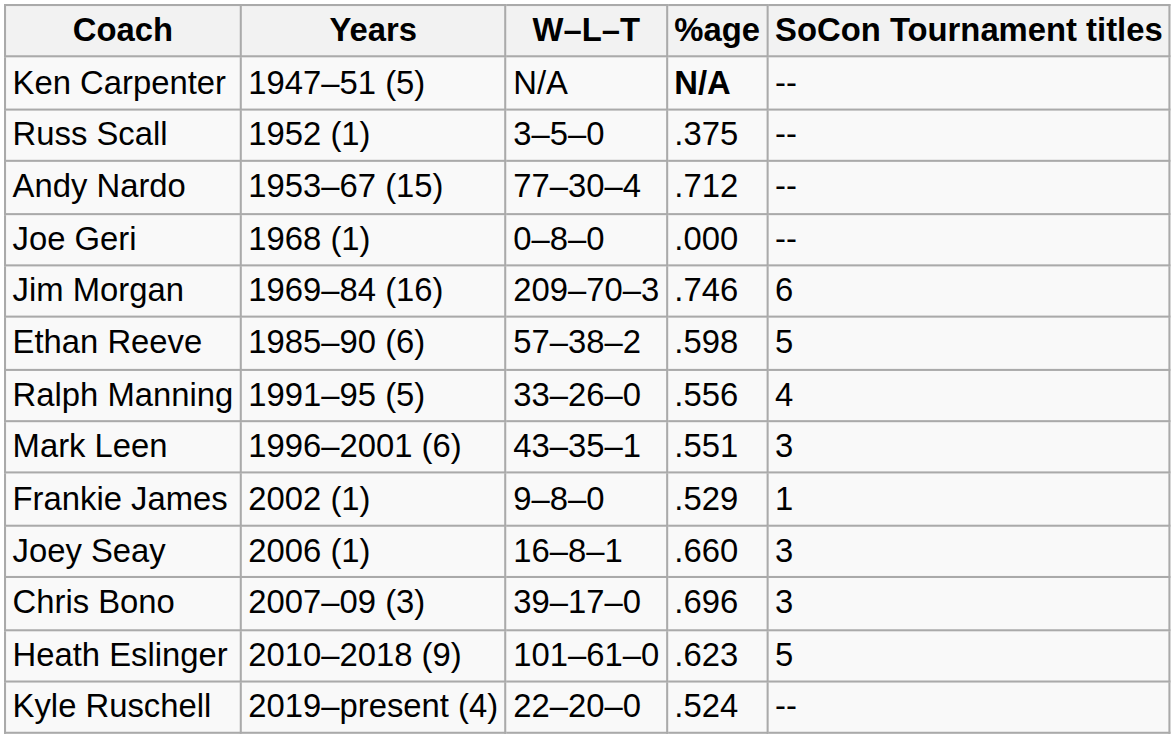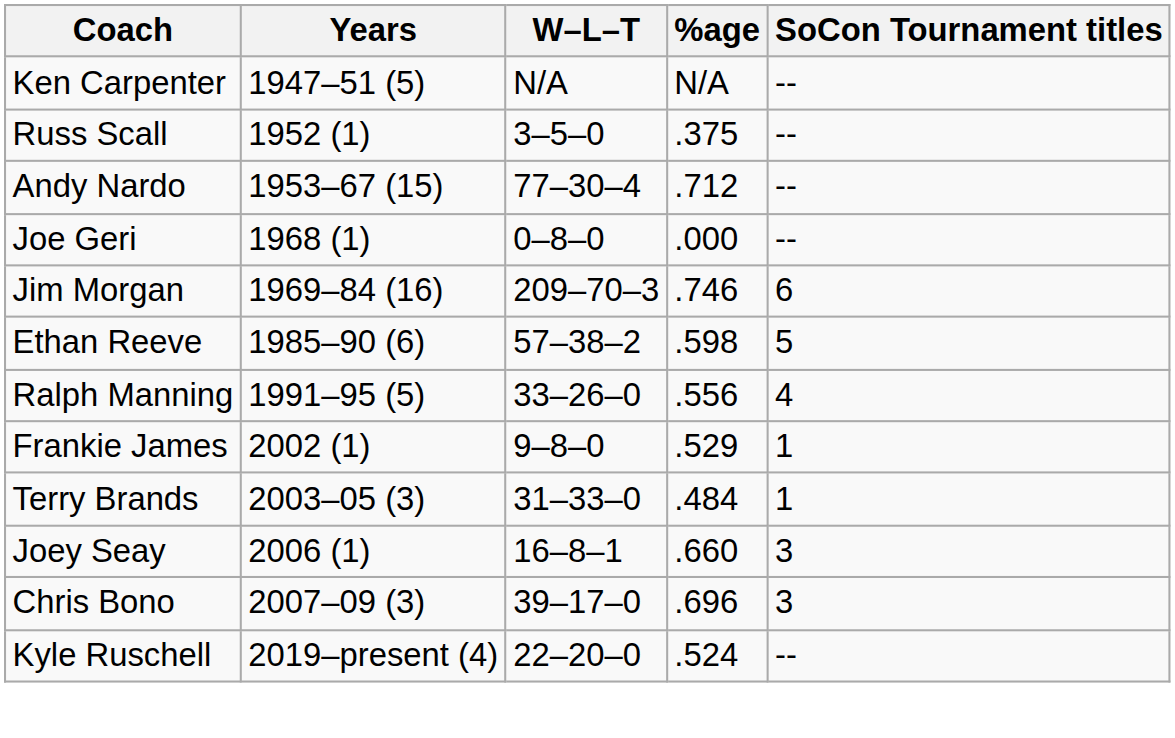 <table class=wikitable>
 <tr>
 <th>Coach</th>
 <th>Years</th>
 <th>W–L–T</th>
 <th>%age</th>
 <th>SoCon Tournament titles</th>
 </tr>
 <tr>
 <td>Ken Carpenter</td>
 <td>1947–51 (5)</td>
 <td>N/A</td>
-<td><strong>N/A</strong></td>
+<td>N/A</td>
 <td>--</td>
 </tr>
 <tr>
 <td>Russ Scall</td>
 <td>1952 (1)</td>
 <td>3–5–0</td>
 <td>.375</td>
 <td>--</td>
 </tr>
 <tr>
 <td>Andy Nardo</td>
 <td>1953–67 (15)</td>
 <td>77–30–4</td>
 <td>.712</td>
 <td>--</td>
 </tr>
 <tr>
 <td>Joe Geri</td>
 <td>1968 (1)</td>
 <td>0–8–0</td>
 <td>.000</td>
 <td>--</td>
 </tr>
 <tr>
 <td>Jim Morgan</td>
 <td>1969–84 (16)</td>
 <td>209–70–3</td>
 <td>.746</td>
 <td>6</td>
 </tr>
 <tr>
 <td>Ethan Reeve</td>
 <td>1985–90 (6)</td>
 <td>57–38–2</td>
 <td>.598</td>
 <td>5</td>
 </tr>
 <tr>
 <td>Ralph Manning</td>
 <td>1991–95 (5)</td>
 <td>33–26–0</td>
 <td>.556</td>
 <td>4</td>
 </tr>
 <tr>
-<td>Mark Leen</td>
-<td>1996–2001 (6)</td>
-<td>43–35–1</td>
-<td>.551</td>
-<td>3</td>
-</tr>
-<tr>
 <td>Frankie James</td>
 <td>2002 (1)</td>
 <td>9–8–0</td>
 <td>.529</td>
+<td>1</td>
+</tr>
+<tr>
+<td>Terry Brands</td>
+<td>2003–05 (3)</td>
+<td>31–33–0</td>
+<td>.484</td>
 <td>1</td>
 </tr>
 <tr>
 <td>Joey Seay</td>
 <td>2006 (1)</td>
 <td>16–8–1</td>
 <td>.660</td>
 <td>3</td>
 </tr>
 <tr>
 <td>Chris Bono</td>
 <td>2007–09 (3)</td>
 <td>39–17–0</td>
 <td>.696</td>
 <td>3</td>
 </tr>
 <tr>
-<td>Heath Eslinger</td>
-<td>2010–2018 (9)</td>
-<td>101–61–0</td>
-<td>.623</td>
-<td>5</td>
-</tr>
-<tr>
 <td>Kyle Ruschell</td>
 <td>2019–present (4)</td>
 <td>22–20–0</td>
 <td>.524</td>
 <td>--</td>
 </tr>
 </table>
